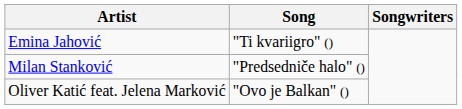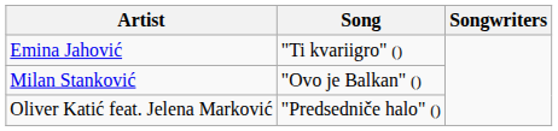 <table class="sortable wikitable" style="margin: 1em auto 1em auto;">
 <tr>
 <th>Artist</th>
 <th>Song</th>
 <th>Songwriters</th>
 </tr>
 <tr>
 <td><a href='#'>Emina Jahović</a></td>
 <td>"Ti kvariigro" <small>()</small></td>
 <td rowspan="3"></td>
 </tr>
 <tr>
 <td><a href='#'>Milan Stanković</a></td>
-<td>"Predsedniče halo" <small>()</small></td>
+<td>"Ovo je Balkan" <small>()</small></td>
 </tr>
 <tr>
 <td>Oliver Katić feat. Jelena Marković</td>
-<td>"Ovo je Balkan" <small>()</small></td>
+<td>"Predsedniče halo" <small>()</small></td>
 </tr>
 </table>
